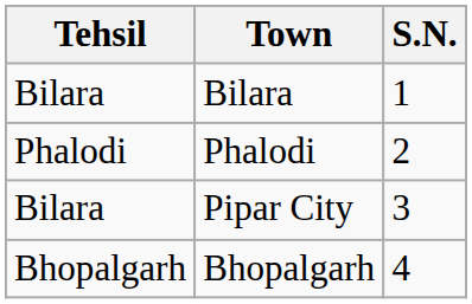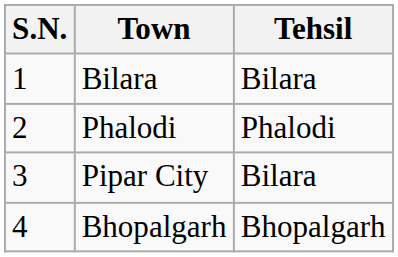 <table class="wikitable">
 <tr>
+<th>S.N.</th>
+<th>Town</th>
 <th>Tehsil</th>
-<th>Town</th>
-<th>S.N.</th>
 </tr>
 <tr>
+<td>1</td>
 <td>Bilara</td>
 <td>Bilara</td>
-<td>1</td>
 </tr>
 <tr>
+<td>2</td>
 <td>Phalodi</td>
 <td>Phalodi</td>
-<td>2</td>
 </tr>
 <tr>
+<td>3</td>
+<td>Pipar  City</td>
 <td>Bilara</td>
-<td>Pipar  City</td>
-<td>3</td>
 </tr>
 <tr>
+<td>4</td>
 <td>Bhopalgarh</td>
 <td>Bhopalgarh</td>
-<td>4</td>
 </tr>
 </table>
